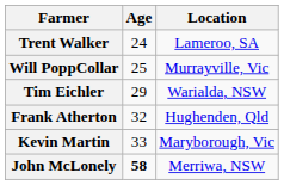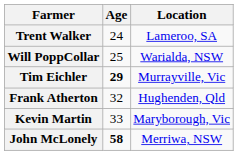 <table class="wikitable" style="text-align: center;">
 <tr>
 <th>Farmer</th>
 <th>Age</th>
 <th>Location</th>
 </tr>
 <tr>
 <th>Trent Walker</th>
 <td>24</td>
 <td><a href='#'>Lameroo, SA</a></td>
 </tr>
 <tr>
 <th>Will PoppCollar</th>
 <td>25</td>
-<td><a href='#'>Murrayville, Vic</a></td>
+<td><a href='#'>Warialda, NSW</a></td>
 </tr>
 <tr>
 <th>Tim Eichler</th>
-<td>29</td>
-<td><a href='#'>Warialda, NSW</a></td>
+<td><strong>29</strong></td>
+<td><a href='#'>Murrayville, Vic</a></td>
 </tr>
 <tr>
 <th>Frank Atherton</th>
 <td>32</td>
 <td><a href='#'>Hughenden, Qld</a></td>
 </tr>
 <tr>
 <th>Kevin Martin</th>
 <td>33</td>
 <td><a href='#'>Maryborough, Vic</a></td>
 </tr>
 <tr>
 <th>John McLonely</th>
 <td><strong>58</strong></td>
 <td><a href='#'>Merriwa, NSW</a></td>
 </tr>
 </table>
